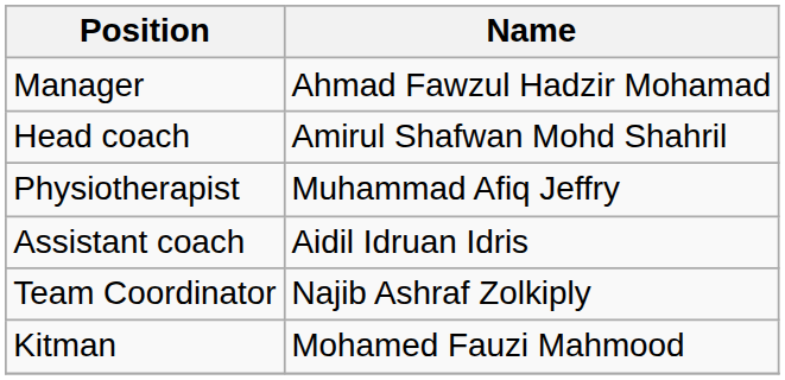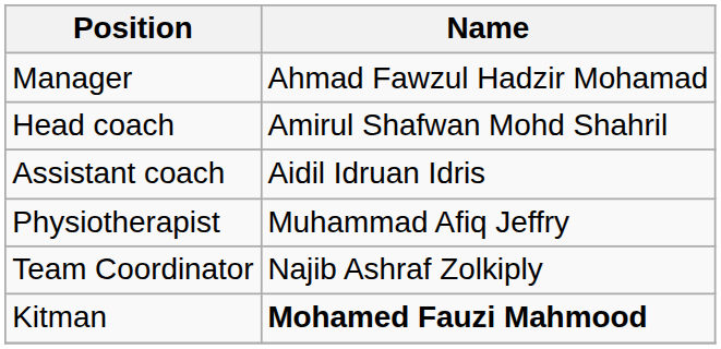 <table class="wikitable">
 <tr>
 <th>Position</th>
 <th>Name</th>
 </tr>
 <tr>
 <td>Manager</td>
 <td> Ahmad Fawzul Hadzir Mohamad</td>
 </tr>
 <tr>
 <td>Head coach</td>
 <td> Amirul Shafwan Mohd Shahril</td>
 </tr>
 <tr>
+<td>Assistant coach</td>
+<td> Aidil Idruan Idris</td>
+</tr>
+<tr>
 <td>Physiotherapist</td>
 <td> Muhammad Afiq Jeffry</td>
-</tr>
-<tr>
-<td>Assistant coach</td>
-<td> Aidil Idruan Idris</td>
 </tr>
 <tr>
 <td>Team Coordinator</td>
 <td> Najib Ashraf Zolkiply</td>
 </tr>
 <tr>
 <td>Kitman</td>
-<td> Mohamed Fauzi Mahmood</td>
+<td><strong> Mohamed Fauzi Mahmood</strong></td>
 </tr>
 <tr>
 </tr>
 </table>
